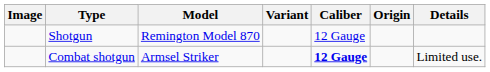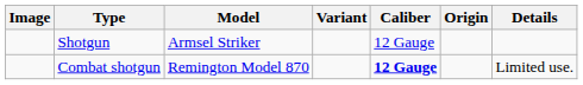 <table class="wikitable">
 <tr>
 <th>Image</th>
 <th>Type</th>
 <th>Model</th>
 <th>Variant</th>
 <th>Caliber</th>
 <th>Origin</th>
 <th>Details</th>
 </tr>
 <tr>
 <td></td>
 <td><a href='#'>Shotgun</a></td>
-<td><a href='#'>Remington Model 870</a></td>
+<td><a href='#'>Armsel Striker</a></td>
 <td></td>
 <td><a href='#'>12 Gauge</a></td>
 <td></td>
 <td></td>
 </tr>
 <tr>
 <td></td>
 <td><a href='#'>Combat shotgun</a></td>
-<td><a href='#'>Armsel Striker</a></td>
+<td><a href='#'>Remington Model 870</a></td>
 <td></td>
 <td><strong><a href='#'>12 Gauge</a></strong></td>
 <td></td>
 <td>Limited use.</td>
 </tr>
 </table>
